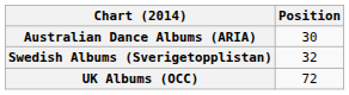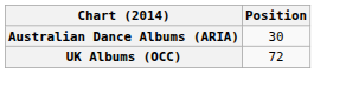 <table class="wikitable sortable plainrowheaders" style="text-align:center">
 <tr>
 <th scope="col">Chart (2014)</th>
 <th scope="col">Position</th>
 </tr>
 <tr>
 <th scope="row">Australian Dance Albums (ARIA)</th>
 <td>30</td>
 </tr>
 <tr>
-<th scope="row">Swedish Albums (Sverigetopplistan)</th>
-<td>32</td>
-</tr>
-<tr>
 <th scope="row">UK Albums (OCC)</th>
 <td>72</td>
 </tr>
 </table>
